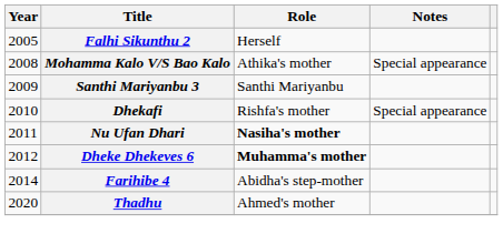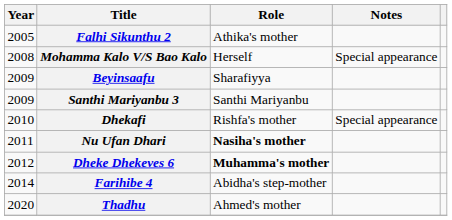 <table class="wikitable sortable plainrowheaders">
 <tr style="background:#ccc; text-align:center;">
 <th scope="col">Year</th>
 <th scope="col">Title</th>
 <th scope="col">Role</th>
 <th scope="col">Notes</th>
 <th scope="col" class="unsortable"></th>
 </tr>
 <tr>
 <td>2005</td>
 <th scope="row"><em><a href='#'>Falhi Sikunthu 2</a></em></th>
-<td>Herself</td>
+<td>Athika's mother</td>
 <td></td>
 <td style="text-align: center;"></td>
 </tr>
 <tr>
 <td>2008</td>
 <th scope="row"><em>Mohamma Kalo V/S Bao Kalo</em></th>
-<td>Athika's mother</td>
+<td>Herself</td>
 <td>Special appearance</td>
 <td></td>
+</tr>
+<tr>
+<td>2009</td>
+<th scope="row"><em><a href='#'>Beyinsaafu</a></em></th>
+<td>Sharafiyya</td>
+<td></td>
+<td style="text-align: center;"></td>
 </tr>
 <tr>
 <td>2009</td>
 <th scope="row"><em>Santhi Mariyanbu 3</em></th>
 <td>Santhi Mariyanbu</td>
 <td></td>
 <td style="text-align: center;"></td>
 </tr>
 <tr>
 <td>2010</td>
 <th scope="row"><em>Dhekafi</em></th>
 <td>Rishfa's mother</td>
 <td>Special appearance</td>
 <td></td>
 </tr>
 <tr>
 <td>2011</td>
 <th scope="row"><em>Nu Ufan Dhari</em></th>
 <td><strong>Nasiha's mother</strong></td>
 <td></td>
 <td style="text-align: center;"></td>
 </tr>
 <tr>
 <td>2012</td>
 <th scope="row"><em><a href='#'>Dheke Dhekeves 6</a></em></th>
 <td><strong>Muhamma's mother</strong></td>
 <td></td>
 <td style="text-align: center;"></td>
 </tr>
 <tr>
 <td>2014</td>
 <th scope="row"><em><a href='#'>Farihibe 4</a></em></th>
 <td>Abidha's step-mother</td>
 <td></td>
 <td style="text-align: center;"></td>
 </tr>
 <tr>
 <td>2020</td>
 <th scope="row"><em><a href='#'>Thadhu</a></em></th>
 <td>Ahmed's mother</td>
 <td></td>
 <td style="text-align: center;"></td>
 </tr>
 <tr>
 </tr>
 </table>
